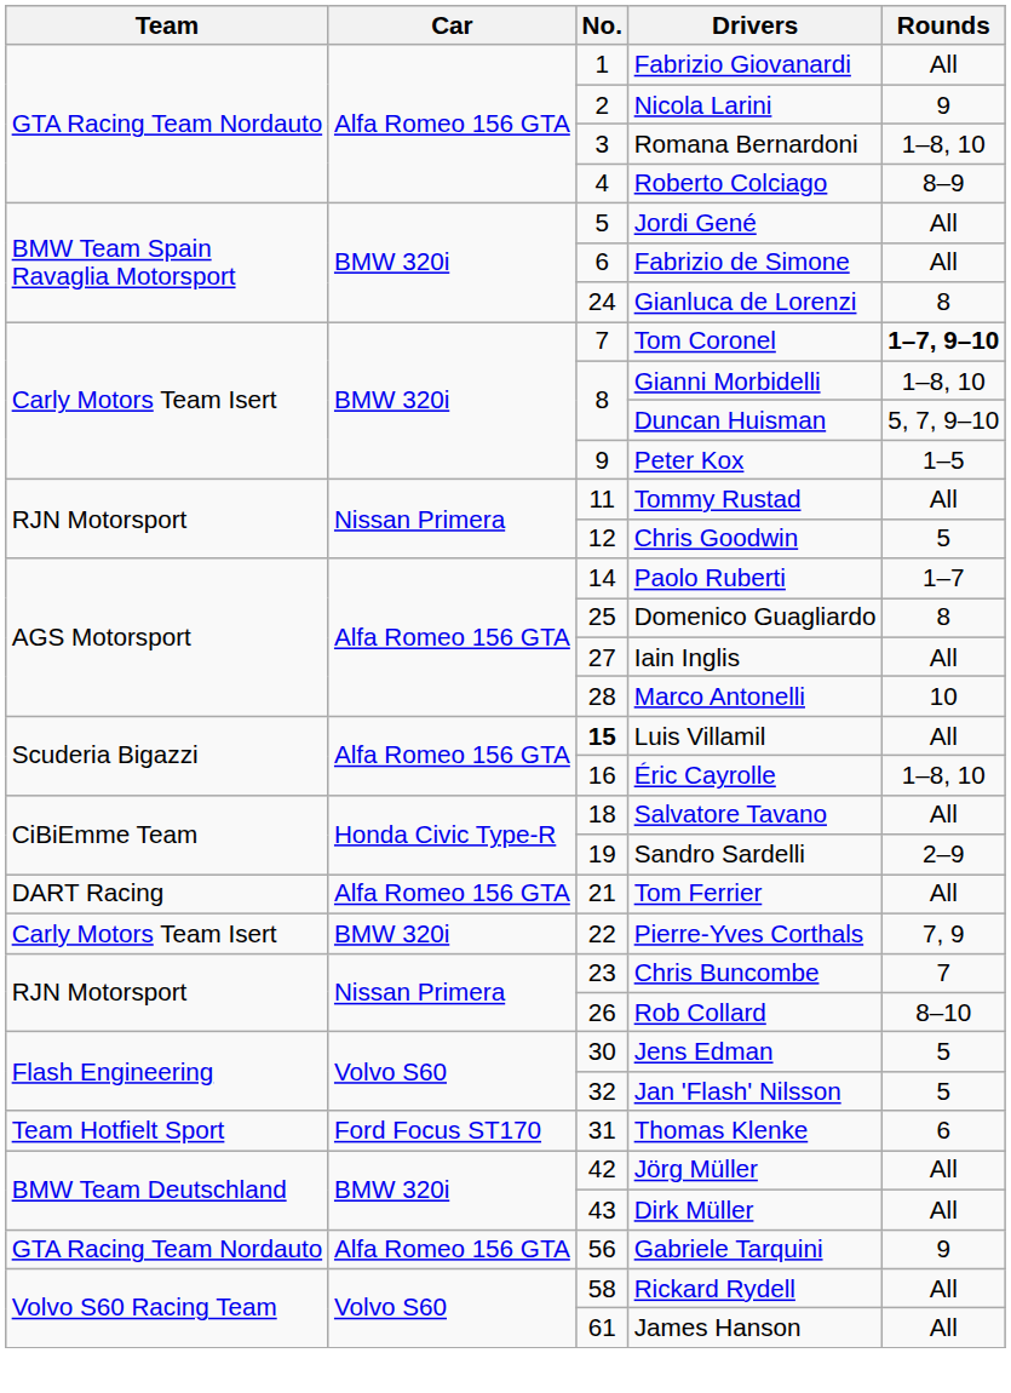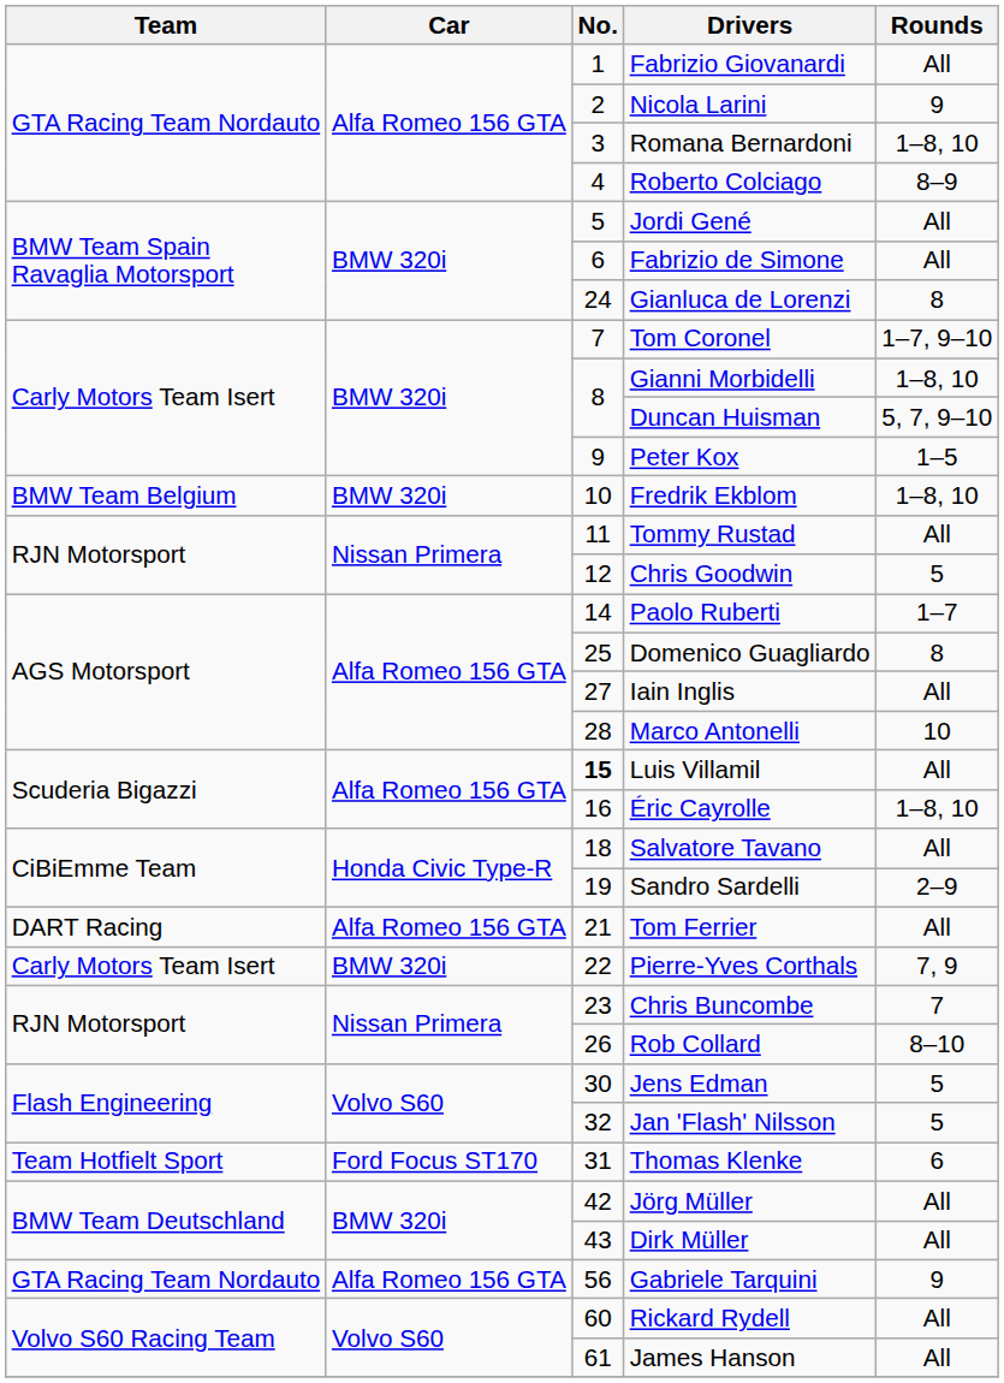 <table class="wikitable sortable" style="font-size: 85%;">
 <tr>
 <th>Team</th>
 <th>Car</th>
 <th>No.</th>
 <th>Drivers</th>
 <th>Rounds</th>
 </tr>
 <tr>
 <td rowspan="4" nowrap> <a href='#'>GTA Racing Team Nordauto</a></td>
 <td rowspan="4" nowrap><a href='#'>Alfa Romeo 156 GTA</a></td>
 <td align="center">1</td>
 <td> <a href='#'>Fabrizio Giovanardi</a></td>
 <td align="center">All</td>
 </tr>
 <tr>
 <td align="center">2</td>
 <td> <a href='#'>Nicola Larini</a></td>
 <td align="center">9</td>
 </tr>
 <tr>
 <td align="center">3</td>
 <td> Romana Bernardoni</td>
 <td align="center">1–8, 10</td>
 </tr>
 <tr>
 <td align="center">4</td>
 <td> <a href='#'>Roberto Colciago</a></td>
 <td align="center">8–9</td>
 </tr>
 <tr>
 <td rowspan="3"> <a href='#'>BMW Team Spain</a><br> <a href='#'>Ravaglia Motorsport</a></td>
 <td rowspan="3"><a href='#'>BMW 320i</a></td>
 <td align="center">5</td>
 <td> <a href='#'>Jordi Gené</a></td>
 <td align="center">All</td>
 </tr>
 <tr>
 <td align="center">6</td>
 <td nowrap> <a href='#'>Fabrizio de Simone</a></td>
 <td align="center">All</td>
 </tr>
 <tr>
 <td align="center">24</td>
 <td> <a href='#'>Gianluca de Lorenzi</a></td>
 <td align="center">8</td>
 </tr>
 <tr>
 <td rowspan="4"> <a href='#'>Carly Motors</a> Team Isert</td>
 <td rowspan="4"><a href='#'>BMW 320i</a></td>
 <td align="center">7</td>
 <td> <a href='#'>Tom Coronel</a></td>
-<td align="center"><strong>1–7, 9–10</strong></td>
+<td align="center">1–7, 9–10</td>
 </tr>
 <tr>
 <td align="center" rowspan="2">8</td>
 <td> <a href='#'>Gianni Morbidelli</a></td>
 <td align="center">1–8, 10</td>
 </tr>
 <tr>
 <td> <a href='#'>Duncan Huisman</a></td>
 <td align="center">5, 7, 9–10</td>
 </tr>
 <tr>
 <td align="center">9</td>
 <td> <a href='#'>Peter Kox</a></td>
 <td align="center">1–5</td>
+</tr>
+<tr>
+<td> <a href='#'>BMW Team Belgium</a></td>
+<td><a href='#'>BMW 320i</a></td>
+<td align="center">10</td>
+<td> <a href='#'>Fredrik Ekblom</a></td>
+<td align="center">1–8, 10</td>
 </tr>
 <tr>
 <td rowspan="2"> RJN Motorsport</td>
 <td rowspan="2"><a href='#'>Nissan Primera</a></td>
 <td align="center">11</td>
 <td> <a href='#'>Tommy Rustad</a></td>
 <td align="center">All</td>
 </tr>
 <tr>
 <td align="center">12</td>
 <td> <a href='#'>Chris Goodwin</a></td>
 <td align="center">5</td>
 </tr>
 <tr>
 <td rowspan=4> AGS Motorsport</td>
 <td rowspan=4><a href='#'>Alfa Romeo 156 GTA</a></td>
 <td align="center">14</td>
 <td> <a href='#'>Paolo Ruberti</a></td>
 <td align="center">1–7</td>
 </tr>
 <tr>
 <td align="center">25</td>
 <td> Domenico Guagliardo</td>
 <td align="center">8</td>
 </tr>
 <tr>
 <td align="center">27</td>
 <td> Iain Inglis</td>
 <td align="center">All</td>
 </tr>
 <tr>
 <td align="center">28</td>
 <td> <a href='#'>Marco Antonelli</a></td>
 <td align="center">10</td>
 </tr>
 <tr>
 <td rowspan="2"> Scuderia Bigazzi</td>
 <td rowspan="2"><a href='#'>Alfa Romeo 156 GTA</a></td>
 <td align="center"><strong>15</strong></td>
 <td> Luis Villamil</td>
 <td align="center">All</td>
 </tr>
 <tr>
 <td align="center">16</td>
 <td> <a href='#'>Éric Cayrolle</a></td>
 <td align="center">1–8, 10</td>
 </tr>
 <tr>
 <td rowspan="2"> CiBiEmme Team</td>
 <td rowspan="2"><a href='#'>Honda Civic Type-R</a></td>
 <td align="center">18</td>
 <td> <a href='#'>Salvatore Tavano</a></td>
 <td align="center">All</td>
 </tr>
 <tr>
 <td align="center">19</td>
 <td> Sandro Sardelli</td>
 <td align="center">2–9</td>
 </tr>
 <tr>
 <td> DART Racing</td>
 <td><a href='#'>Alfa Romeo 156 GTA</a></td>
 <td align="center">21</td>
 <td> <a href='#'>Tom Ferrier</a></td>
 <td align="center">All</td>
 </tr>
 <tr>
 <td> <a href='#'>Carly Motors</a> Team Isert</td>
 <td><a href='#'>BMW 320i</a></td>
 <td align="center">22</td>
 <td> <a href='#'>Pierre-Yves Corthals</a></td>
 <td align="center">7, 9</td>
 </tr>
 <tr>
 <td rowspan=2> RJN Motorsport</td>
 <td rowspan=2><a href='#'>Nissan Primera</a></td>
 <td align="center">23</td>
 <td> <a href='#'>Chris Buncombe</a></td>
 <td align="center">7</td>
 </tr>
 <tr>
 <td align="center">26</td>
 <td> <a href='#'>Rob Collard</a></td>
 <td align="center">8–10</td>
 </tr>
 <tr>
 <td rowspan=2> <a href='#'>Flash Engineering</a></td>
 <td rowspan=2><a href='#'>Volvo S60</a></td>
 <td align="center">30</td>
 <td> <a href='#'>Jens Edman</a></td>
 <td align="center">5</td>
 </tr>
 <tr>
 <td align="center">32</td>
 <td> <a href='#'>Jan 'Flash' Nilsson</a></td>
 <td align="center">5</td>
 </tr>
 <tr>
 <td> <a href='#'>Team Hotfielt Sport</a></td>
 <td><a href='#'>Ford Focus ST170</a></td>
 <td align="center">31</td>
 <td> <a href='#'>Thomas Klenke</a></td>
 <td align="center">6</td>
 </tr>
 <tr>
 <td rowspan="2"> <a href='#'>BMW Team Deutschland</a></td>
 <td rowspan="2"><a href='#'>BMW 320i</a></td>
 <td align="center">42</td>
 <td> <a href='#'>Jörg Müller</a></td>
 <td align="center">All</td>
 </tr>
 <tr>
 <td align="center">43</td>
 <td> <a href='#'>Dirk Müller</a></td>
 <td align="center">All</td>
 </tr>
 <tr>
 <td> <a href='#'>GTA Racing Team Nordauto</a></td>
 <td><a href='#'>Alfa Romeo 156 GTA</a></td>
 <td align="center">56</td>
 <td> <a href='#'>Gabriele Tarquini</a></td>
 <td align="center">9</td>
 </tr>
 <tr>
 <td rowspan="2"> <a href='#'>Volvo S60 Racing Team</a></td>
 <td rowspan="2"><a href='#'>Volvo S60</a></td>
-<td align="center">58</td>
+<td align="center">60</td>
 <td> <a href='#'>Rickard Rydell</a></td>
 <td align="center">All</td>
 </tr>
 <tr>
 <td align="center">61</td>
 <td> James Hanson</td>
 <td align="center">All</td>
 </tr>
 <tr>
 </tr>
 </table>
